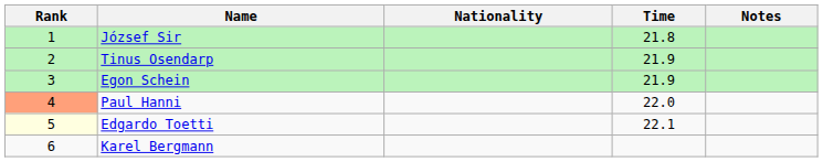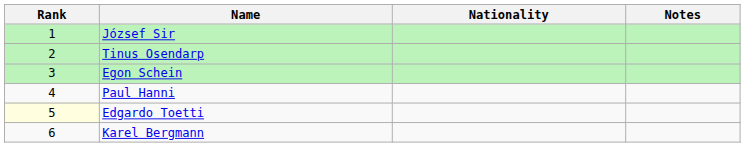 <table class="wikitable sortable" style="text-align:center;width: 50%">
 <tr>
 <th>Rank</th>
 <th>Name</th>
 <th>Nationality</th>
-<th>Time</th>
 <th>Notes</th>
 </tr>
 <tr bgcolor=bbf3bb>
 <td>1</td>
 <td align=left><a href='#'>József Sir</a></td>
 <td align=left></td>
-<td>21.8</td>
 <td></td>
 </tr>
 <tr bgcolor=bbf3bb>
 <td>2</td>
 <td align=left><a href='#'>Tinus Osendarp</a></td>
 <td align=left></td>
-<td>21.9</td>
 <td></td>
 </tr>
 <tr bgcolor=bbf3bb>
 <td>3</td>
 <td align=left><a href='#'>Egon Schein</a></td>
 <td align=left></td>
-<td>21.9</td>
 <td></td>
 </tr>
 <tr>
-<td style="background: lightsalmon;">4</td>
+<td>4</td>
 <td align=left><a href='#'>Paul Hanni</a></td>
 <td align=left></td>
-<td>22.0</td>
 <td></td>
 </tr>
 <tr>
 <td style="background: lightyellow;">5</td>
 <td align=left><a href='#'>Edgardo Toetti</a></td>
 <td align=left></td>
-<td>22.1</td>
 <td></td>
 </tr>
 <tr>
 <td>6</td>
 <td align=left><a href='#'>Karel Bergmann</a></td>
 <td align=left></td>
 <td></td>
-<td></td>
 </tr>
 </table>
